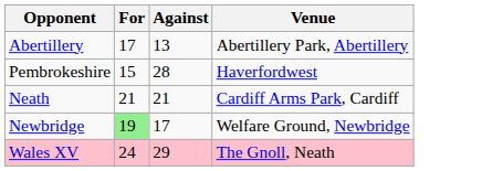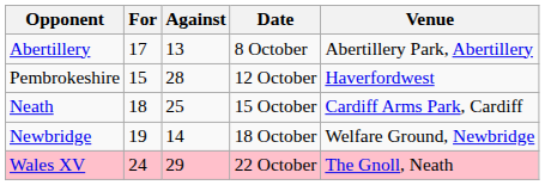 <table class="wikitable">
 <tr>
 <th>Opponent</th>
 <th>For</th>
 <th>Against</th>
+<th>Date</th>
 <th>Venue</th>
 </tr>
 <tr>
 <td><a href='#'>Abertillery</a></td>
 <td>17</td>
 <td>13</td>
+<td>8 October</td>
 <td>Abertillery Park, <a href='#'>Abertillery</a></td>
 </tr>
 <tr>
 <td>Pembrokeshire</td>
 <td>15</td>
 <td>28</td>
+<td>12 October</td>
 <td><a href='#'>Haverfordwest</a></td>
 </tr>
 <tr>
 <td><a href='#'>Neath</a></td>
-<td>21</td>
-<td>21</td>
+<td>18</td>
+<td>25</td>
+<td>15 October</td>
 <td><a href='#'>Cardiff Arms Park</a>, Cardiff</td>
 </tr>
 <tr>
 <td><a href='#'>Newbridge</a></td>
-<td style="background: lightgreen;">19</td>
-<td>17</td>
+<td>19</td>
+<td>14</td>
+<td>18 October</td>
 <td>Welfare Ground, <a href='#'>Newbridge</a></td>
 </tr>
 <tr style="background:pink">
 <td><a href='#'>Wales XV</a></td>
 <td>24</td>
 <td>29</td>
+<td>22 October</td>
 <td><a href='#'>The Gnoll</a>, Neath</td>
 </tr>
 </table>
